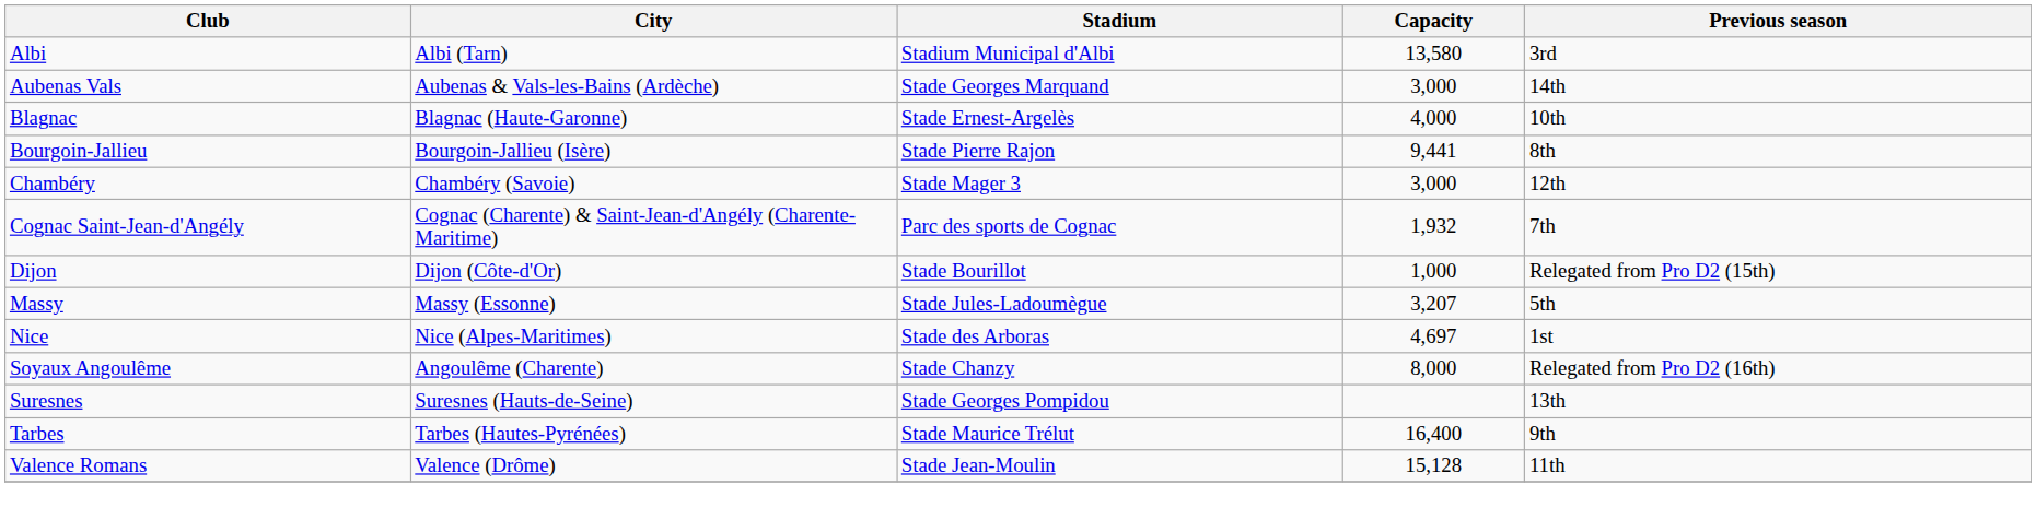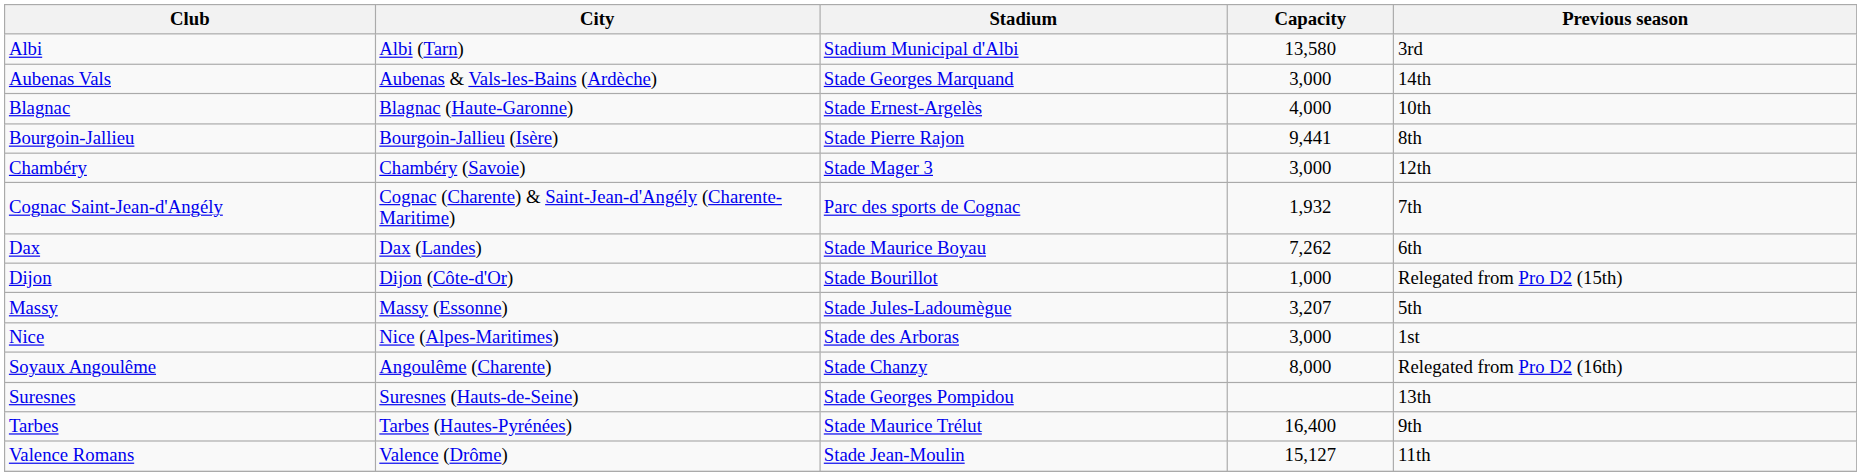 <table class="wikitable sortable" width="100%">
 <tr>
 <th width="20%">Club</th>
 <th width="24%">City</th>
 <th width="22%">Stadium</th>
 <th width="9%">Capacity</th>
 <th>Previous season</th>
 </tr>
 <tr>
 <td><a href='#'>Albi</a></td>
 <td><a href='#'>Albi</a> (<a href='#'>Tarn</a>)</td>
 <td><a href='#'>Stadium Municipal d'Albi</a></td>
 <td align=center>13,580</td>
 <td>3rd</td>
 </tr>
 <tr>
 <td><a href='#'>Aubenas Vals</a></td>
 <td><a href='#'>Aubenas</a> & <a href='#'>Vals-les-Bains</a> (<a href='#'>Ardèche</a>)</td>
 <td><a href='#'>Stade Georges Marquand</a></td>
 <td align=center>3,000</td>
 <td>14th</td>
 </tr>
 <tr>
 <td><a href='#'>Blagnac</a></td>
 <td><a href='#'>Blagnac</a> (<a href='#'>Haute-Garonne</a>)</td>
 <td><a href='#'>Stade Ernest-Argelès</a></td>
 <td align=center>4,000</td>
 <td>10th</td>
 </tr>
 <tr>
 <td><a href='#'>Bourgoin-Jallieu</a></td>
 <td><a href='#'>Bourgoin-Jallieu</a> (<a href='#'>Isère</a>)</td>
 <td><a href='#'>Stade Pierre Rajon</a></td>
 <td align=center>9,441</td>
 <td>8th</td>
 </tr>
 <tr>
 <td><a href='#'>Chambéry</a></td>
 <td><a href='#'>Chambéry</a> (<a href='#'>Savoie</a>)</td>
 <td><a href='#'>Stade Mager 3</a></td>
 <td align=center>3,000</td>
 <td>12th</td>
 </tr>
 <tr>
 <td><a href='#'>Cognac Saint-Jean-d'Angély</a></td>
 <td><a href='#'>Cognac</a> (<a href='#'>Charente</a>) & <a href='#'>Saint-Jean-d'Angély</a> (<a href='#'>Charente-Maritime</a>)</td>
 <td><a href='#'>Parc des sports de Cognac</a></td>
 <td align=center>1,932</td>
 <td>7th</td>
 </tr>
 <tr>
+<td><a href='#'>Dax</a></td>
+<td><a href='#'>Dax</a> (<a href='#'>Landes</a>)</td>
+<td><a href='#'>Stade Maurice Boyau</a></td>
+<td align=center>7,262</td>
+<td>6th</td>
+</tr>
+<tr>
 <td><a href='#'>Dijon</a></td>
 <td><a href='#'>Dijon</a> (<a href='#'>Côte-d'Or</a>)</td>
 <td><a href='#'>Stade Bourillot</a></td>
 <td align=center>1,000</td>
 <td>Relegated from <a href='#'>Pro D2</a> (15th)</td>
 </tr>
 <tr>
 <td><a href='#'>Massy</a></td>
 <td><a href='#'>Massy</a> (<a href='#'>Essonne</a>)</td>
 <td><a href='#'>Stade Jules-Ladoumègue</a></td>
 <td align=center>3,207</td>
 <td>5th</td>
 </tr>
 <tr>
 <td><a href='#'>Nice</a></td>
 <td><a href='#'>Nice</a> (<a href='#'>Alpes-Maritimes</a>)</td>
 <td><a href='#'>Stade des Arboras</a></td>
-<td align=center>4,697</td>
+<td align=center>3,000</td>
 <td>1st</td>
 </tr>
 <tr>
 <td><a href='#'>Soyaux Angoulême</a></td>
 <td><a href='#'>Angoulême</a> (<a href='#'>Charente</a>)</td>
 <td><a href='#'>Stade Chanzy</a></td>
 <td align=center>8,000</td>
 <td>Relegated from <a href='#'>Pro D2</a> (16th)</td>
 </tr>
 <tr>
 <td><a href='#'>Suresnes</a></td>
 <td><a href='#'>Suresnes</a> (<a href='#'>Hauts-de-Seine</a>)</td>
 <td><a href='#'>Stade Georges Pompidou</a></td>
 <td align=center></td>
 <td>13th</td>
 </tr>
 <tr>
 <td><a href='#'>Tarbes</a></td>
 <td><a href='#'>Tarbes</a> (<a href='#'>Hautes-Pyrénées</a>)</td>
 <td><a href='#'>Stade Maurice Trélut</a></td>
 <td align=center>16,400</td>
 <td>9th</td>
 </tr>
 <tr>
 <td><a href='#'>Valence Romans</a></td>
 <td><a href='#'>Valence</a> (<a href='#'>Drôme</a>)</td>
 <td><a href='#'>Stade Jean-Moulin</a></td>
-<td align=center>15,128</td>
+<td align=center>15,127</td>
 <td>11th</td>
 </tr>
 <tr>
 </tr>
 </table>
